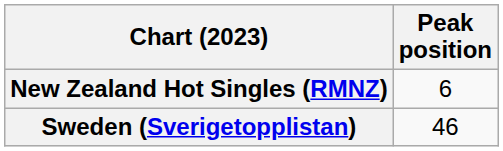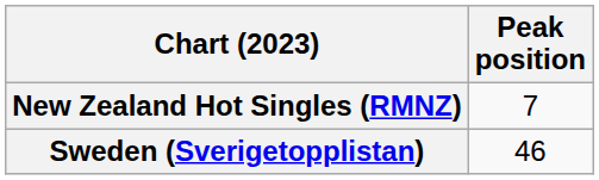 <table class="wikitable sortable plainrowheaders" style="text-align:center">
 <tr>
 <th scope="col">Chart (2023)</th>
 <th scope="col">Peak<br>position</th>
 </tr>
 <tr>
 <th scope="row">New Zealand Hot Singles (<a href='#'>RMNZ</a>)</th>
-<td>6</td>
+<td>7</td>
 </tr>
 <tr>
 <th scope="row">Sweden (<a href='#'>Sverigetopplistan</a>)</th>
 <td>46</td>
 </tr>
 </table>
